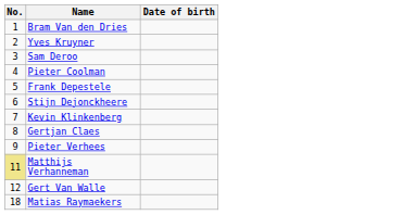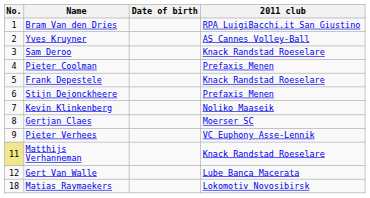 <table class="wikitable sortable" style="font-size:100%; text-align:center;">
 <tr>
 <th>No.</th>
 <th style="width:12em">Name</th>
 <th style="width:8em">Date of birth</th>
+<th style="width:19em">2011 club</th>
 </tr>
 <tr>
 <td>1</td>
 <td align=left><a href='#'>Bram Van den Dries</a></td>
 <td align=right></td>
+<td align=left> <a href='#'>RPA LuigiBacchi.it San Giustino</a></td>
 </tr>
 <tr>
 <td>2</td>
 <td align=left><a href='#'>Yves Kruyner</a></td>
 <td align=right></td>
+<td align=left> <a href='#'>AS Cannes Volley-Ball</a></td>
 </tr>
 <tr>
 <td>3</td>
 <td align=left><a href='#'>Sam Deroo</a></td>
 <td align=right></td>
+<td align=left> <a href='#'>Knack Randstad Roeselare</a></td>
 </tr>
 <tr>
 <td>4</td>
 <td align=left><a href='#'>Pieter Coolman</a></td>
 <td align=right></td>
+<td align=left> <a href='#'>Prefaxis Menen</a></td>
 </tr>
 <tr>
 <td>5</td>
 <td align=left><a href='#'>Frank Depestele</a></td>
 <td align=right></td>
+<td align=left> <a href='#'>Knack Randstad Roeselare</a></td>
 </tr>
 <tr>
 <td>6</td>
 <td align=left><a href='#'>Stijn Dejonckheere</a></td>
 <td align=right></td>
+<td align=left> <a href='#'>Prefaxis Menen</a></td>
 </tr>
 <tr>
 <td>7</td>
 <td align=left><a href='#'>Kevin Klinkenberg</a></td>
 <td align=right></td>
+<td align=left> <a href='#'>Noliko Maaseik</a></td>
 </tr>
 <tr>
 <td>8</td>
 <td align=left><a href='#'>Gertjan Claes</a></td>
 <td align=right></td>
+<td align=left> <a href='#'>Moerser SC</a></td>
 </tr>
 <tr>
 <td>9</td>
 <td align=left><a href='#'>Pieter Verhees</a></td>
 <td align=right></td>
+<td align=left> <a href='#'>VC Euphony Asse-Lennik</a></td>
 </tr>
 <tr>
 <td style="background: khaki;">11</td>
 <td align=left><a href='#'>Matthijs Verhanneman</a></td>
 <td align=right></td>
+<td align=left> <a href='#'>Knack Randstad Roeselare</a></td>
 </tr>
 <tr>
 <td>12</td>
 <td align=left><a href='#'>Gert Van Walle</a></td>
 <td align=right></td>
+<td align=left> <a href='#'>Lube Banca Macerata</a></td>
 </tr>
 <tr>
 <td>18</td>
 <td align=left><a href='#'>Matias Raymaekers</a></td>
 <td align=right></td>
+<td align=left> <a href='#'>Lokomotiv Novosibirsk</a></td>
 </tr>
 </table>
